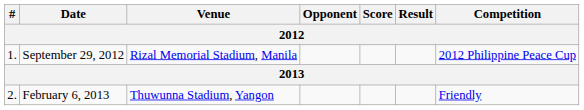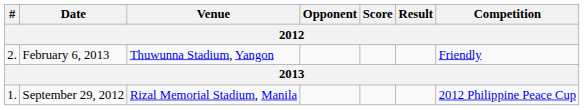 <table class="wikitable">
 <tr>
 <th>#</th>
 <th>Date</th>
 <th>Venue</th>
 <th>Opponent</th>
 <th>Score</th>
 <th>Result</th>
 <th>Competition</th>
 </tr>
 <tr>
 <th colspan="7">2012</th>
 </tr>
 <tr>
+<td>2.</td>
+<td>February 6, 2013</td>
+<td><a href='#'>Thuwunna Stadium</a>, <a href='#'>Yangon</a></td>
+<td></td>
+<td></td>
+<td></td>
+<td><a href='#'>Friendly</a></td>
+</tr>
+<tr>
+<th colspan="7">2013</th>
+</tr>
+<tr>
 <td>1.</td>
 <td>September 29, 2012</td>
 <td><a href='#'>Rizal Memorial Stadium</a>, <a href='#'>Manila</a></td>
 <td></td>
 <td></td>
 <td></td>
 <td><a href='#'>2012 Philippine Peace Cup</a></td>
 </tr>
-<tr>
-<th colspan="7">2013</th>
-</tr>
-<tr>
-<td>2.</td>
-<td>February 6, 2013</td>
-<td><a href='#'>Thuwunna Stadium</a>, <a href='#'>Yangon</a></td>
-<td></td>
-<td></td>
-<td></td>
-<td><a href='#'>Friendly</a></td>
-</tr>
 </table>
